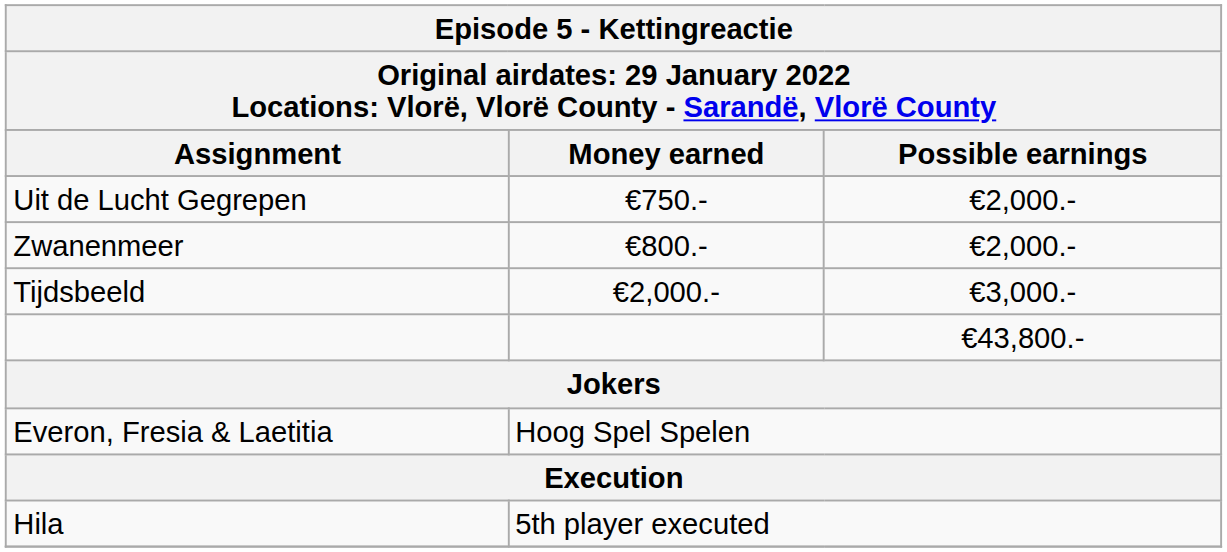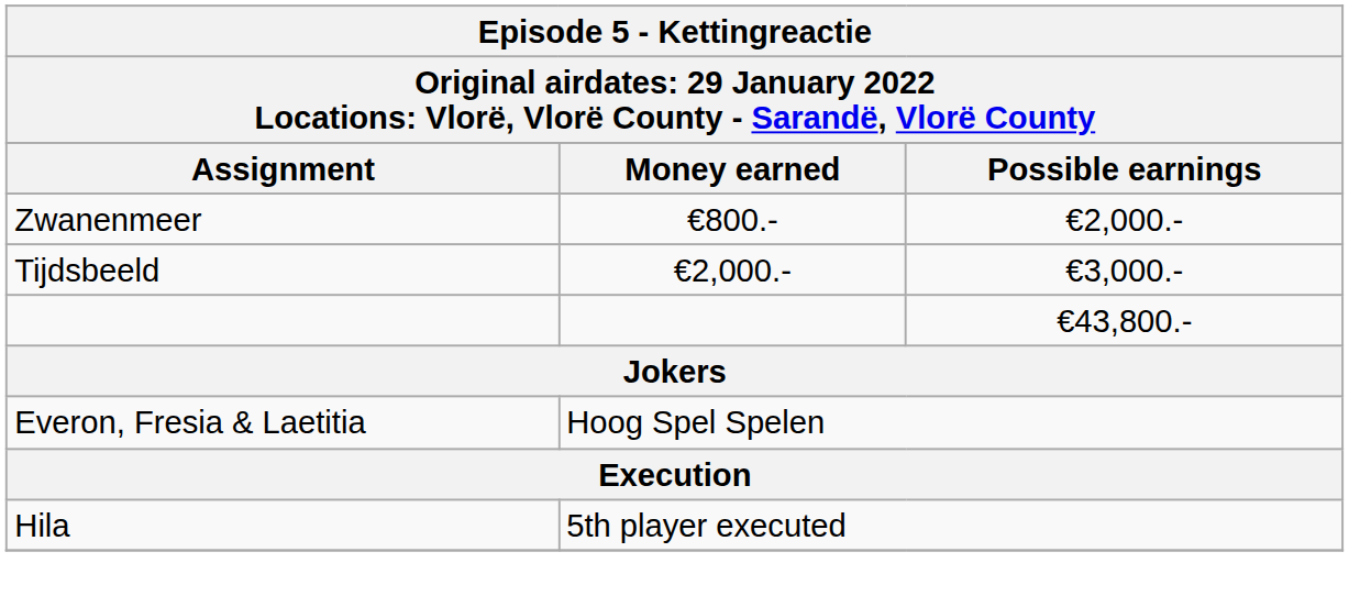 <table class="wikitable" style="font-size: 95%; margin: 10px" align="right" width="40%">
 <tr>
 <th colspan=3>Episode 5 - Kettingreactie</th>
 </tr>
 <tr>
 <th colspan=3>Original airdates: 29 January 2022<br>Locations: Vlorë, Vlorë County - <a href='#'>Sarandë</a>, <a href='#'>Vlorë County</a></th>
 </tr>
 <tr>
 <th>Assignment</th>
 <th>Money earned</th>
 <th>Possible earnings</th>
-</tr>
-<tr>
-<td>Uit de Lucht Gegrepen</td>
-<td align="center">€750.-</td>
-<td align="center">€2,000.-</td>
 </tr>
 <tr>
 <td>Zwanenmeer</td>
 <td align="center">€800.-</td>
 <td align="center">€2,000.-</td>
 </tr>
 <tr>
 <td>Tijdsbeeld</td>
 <td align="center">€2,000.-</td>
 <td align="center">€3,000.-</td>
 </tr>
 <tr>
 <td><strong></strong></td>
 <td align="center"><strong></strong></td>
 <td align="center">€43,800.-</td>
 </tr>
 <tr>
 <th colspan=3>Jokers</th>
 </tr>
 <tr>
 <td>Everon, Fresia & Laetitia</td>
 <td colspan=2>Hoog Spel Spelen</td>
 </tr>
 <tr>
 <th colspan=3>Execution</th>
 </tr>
 <tr>
 <td>Hila</td>
 <td colspan=2>5th player executed</td>
 </tr>
 <tr>
 </tr>
 </table>
